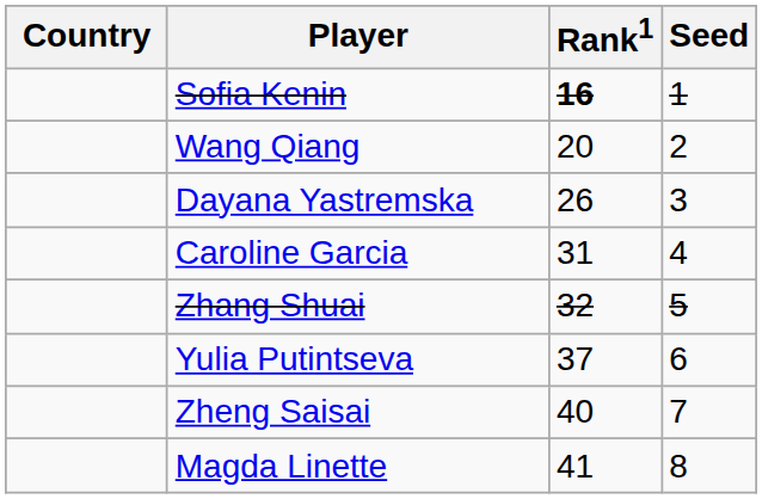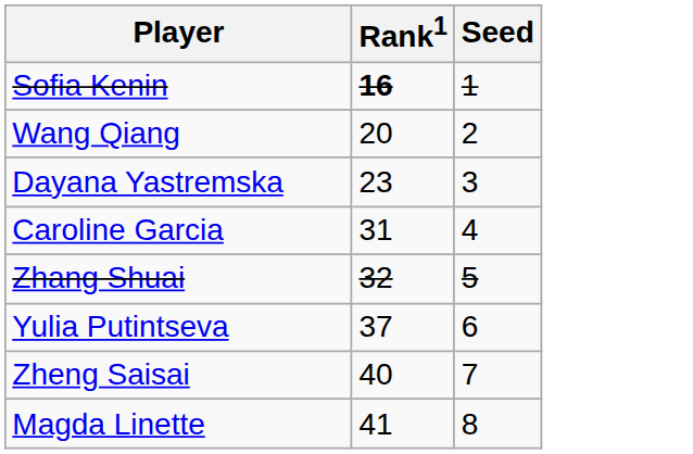 <table class="sortable wikitable">
 <tr>
-<th width="70">Country</th>
 <th width="175">Player</th>
 <th>Rank<sup>1</sup></th>
 <th>Seed</th>
 </tr>
 <tr>
-<td><s></s></td>
 <td><s><a href='#'>Sofia Kenin</a></s></td>
 <td><strong><s>16</s></strong></td>
 <td><s>1</s></td>
 </tr>
 <tr>
-<td></td>
 <td><a href='#'>Wang Qiang</a></td>
 <td>20</td>
 <td>2</td>
 </tr>
 <tr>
-<td></td>
 <td><a href='#'>Dayana Yastremska</a></td>
-<td>26</td>
+<td>23</td>
 <td>3</td>
 </tr>
 <tr>
-<td></td>
 <td><a href='#'>Caroline Garcia</a></td>
 <td>31</td>
 <td>4</td>
 </tr>
 <tr>
-<td><s></s></td>
 <td><s><a href='#'>Zhang Shuai</a></s></td>
 <td><s>32</s></td>
 <td><s>5</s></td>
 </tr>
 <tr>
-<td></td>
 <td><a href='#'>Yulia Putintseva</a></td>
 <td>37</td>
 <td>6</td>
 </tr>
 <tr>
-<td></td>
 <td><a href='#'>Zheng Saisai</a></td>
 <td>40</td>
 <td>7</td>
 </tr>
 <tr>
-<td></td>
 <td><a href='#'>Magda Linette</a></td>
 <td>41</td>
 <td>8</td>
 </tr>
 </table>
